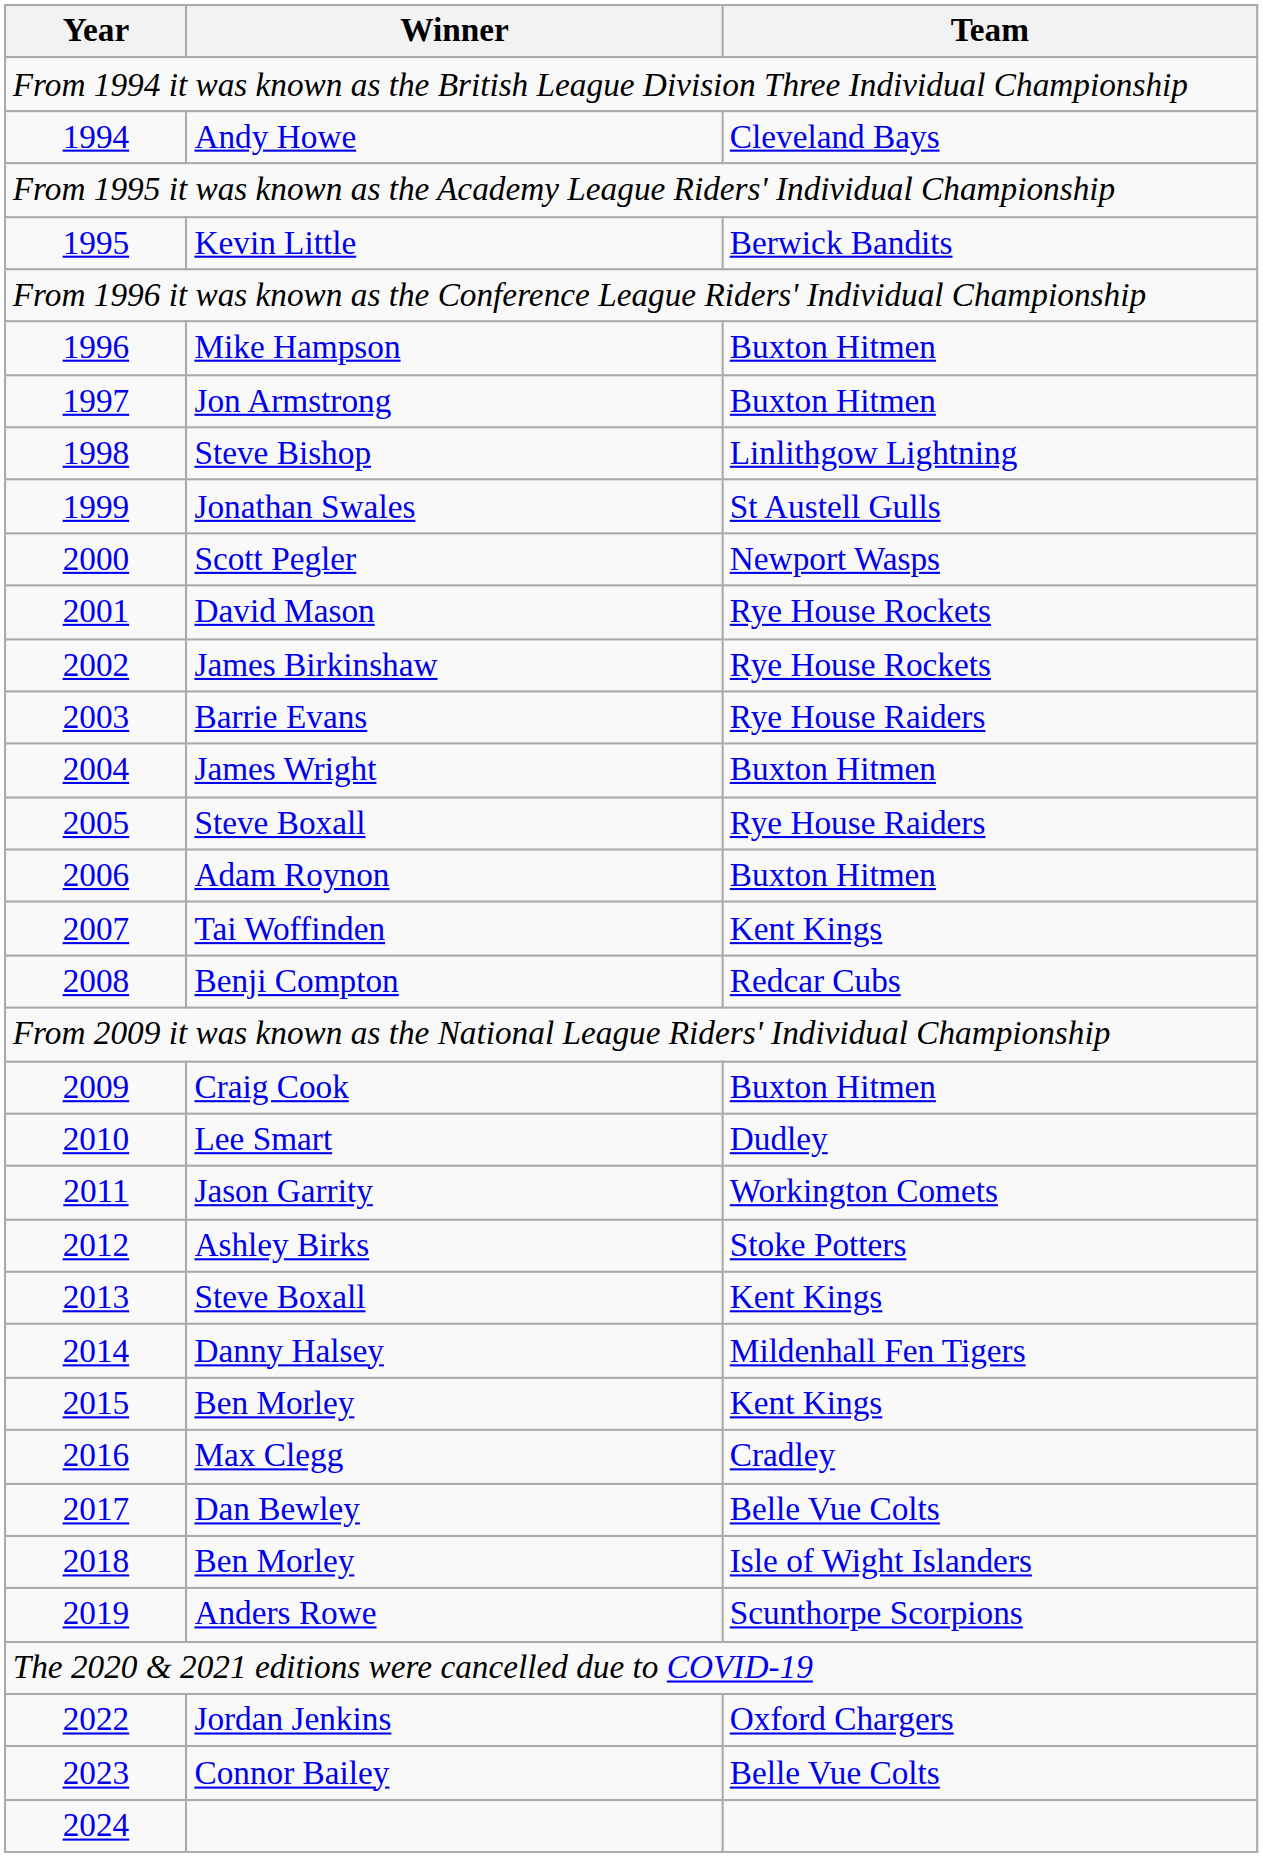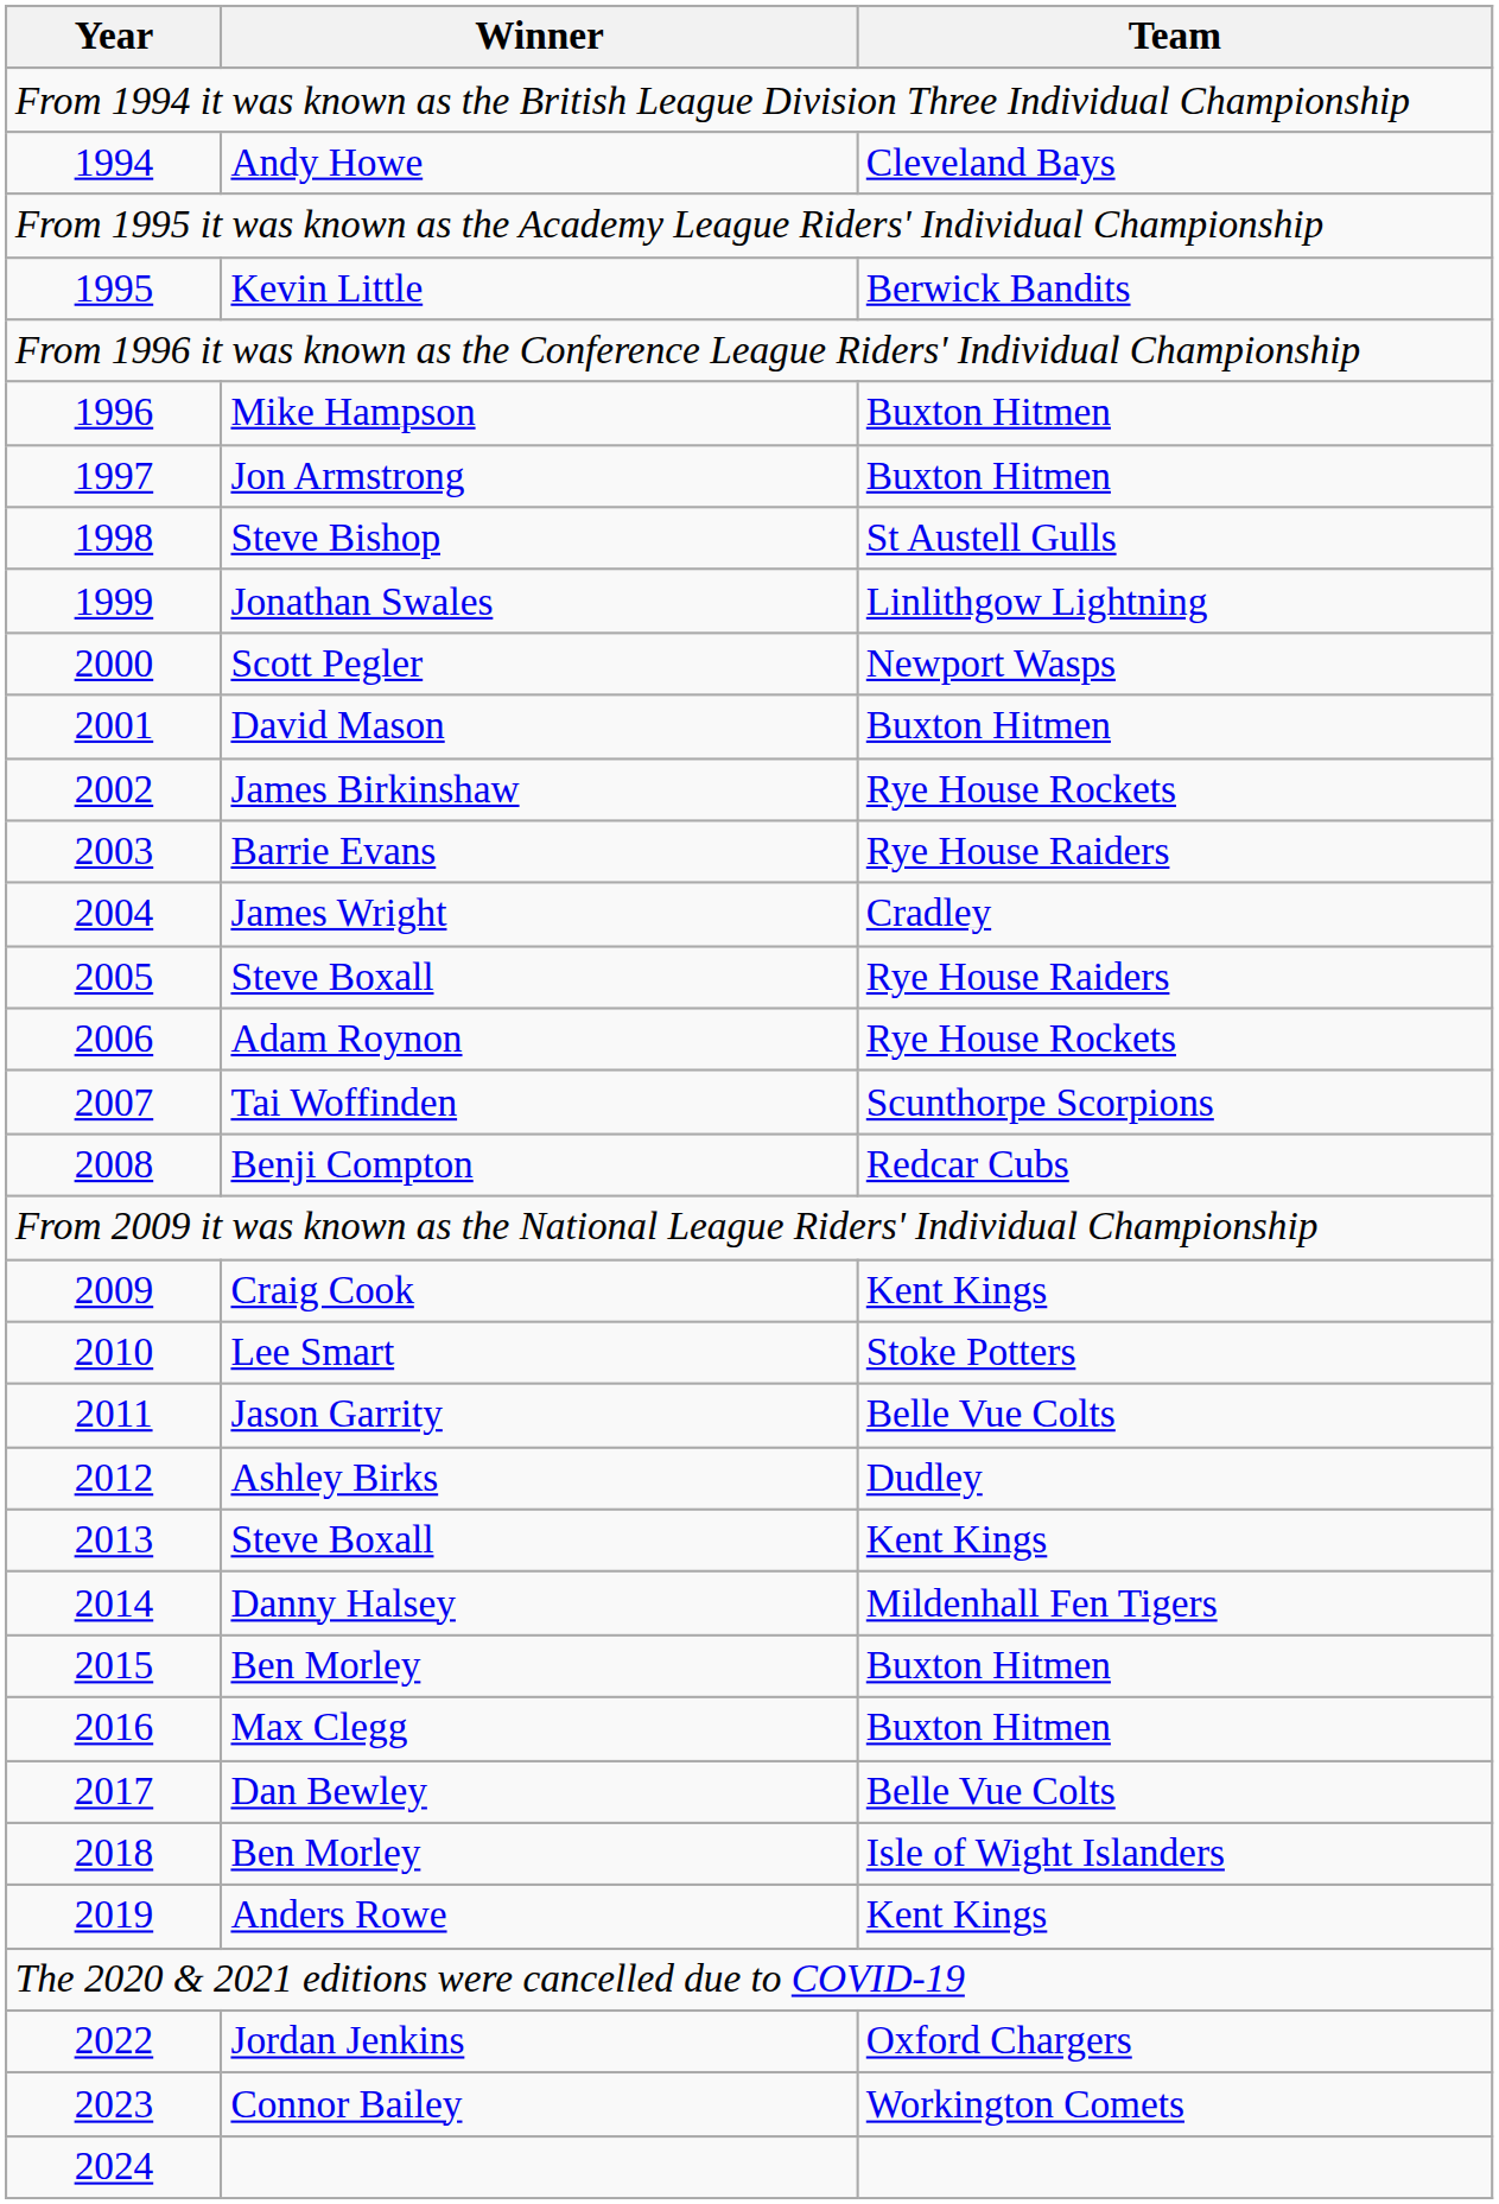 <table class="wikitable">
 <tr>
 <th width=80px >Year</th>
 <th width=250px >Winner</th>
 <th width=250px >Team</th>
 </tr>
 <tr>
 <td colspan=4><em>From 1994 it was known as the British League Division Three Individual Championship</em></td>
 </tr>
 <tr align=left>
 <td align=center><a href='#'>1994</a></td>
 <td><a href='#'>Andy Howe</a></td>
 <td><a href='#'>Cleveland Bays</a></td>
 </tr>
 <tr>
 <td colspan=4><em>From 1995 it was known as the Academy League Riders' Individual Championship</em></td>
 </tr>
 <tr align=left>
 <td align=center><a href='#'>1995</a></td>
 <td><a href='#'>Kevin Little</a></td>
 <td><a href='#'>Berwick Bandits</a></td>
 </tr>
 <tr>
 <td colspan=4><em>From 1996 it was known as the Conference League Riders' Individual Championship</em></td>
 </tr>
 <tr align=left>
 <td align=center><a href='#'>1996</a></td>
 <td><a href='#'>Mike Hampson</a></td>
 <td><a href='#'>Buxton Hitmen</a></td>
 </tr>
 <tr align=left>
 <td align=center><a href='#'>1997</a></td>
 <td><a href='#'>Jon Armstrong</a></td>
 <td><a href='#'>Buxton Hitmen</a></td>
 </tr>
 <tr align=left>
 <td align=center><a href='#'>1998</a></td>
 <td><a href='#'>Steve Bishop</a></td>
-<td><a href='#'>Linlithgow Lightning</a></td>
+<td><a href='#'>St Austell Gulls</a></td>
 </tr>
 <tr align=left>
 <td align=center><a href='#'>1999</a></td>
 <td><a href='#'>Jonathan Swales</a></td>
-<td><a href='#'>St Austell Gulls</a></td>
+<td><a href='#'>Linlithgow Lightning</a></td>
 </tr>
 <tr align=left>
 <td align=center><a href='#'>2000</a></td>
 <td><a href='#'>Scott Pegler</a></td>
 <td><a href='#'>Newport Wasps</a></td>
 </tr>
 <tr align=left>
 <td align=center><a href='#'>2001</a></td>
 <td><a href='#'>David Mason</a></td>
-<td><a href='#'>Rye House Rockets</a></td>
+<td><a href='#'>Buxton Hitmen</a></td>
 </tr>
 <tr align=left>
 <td align=center><a href='#'>2002</a></td>
 <td><a href='#'>James Birkinshaw</a></td>
 <td><a href='#'>Rye House Rockets</a></td>
 </tr>
 <tr align=left>
 <td align=center><a href='#'>2003</a></td>
 <td><a href='#'>Barrie Evans</a></td>
 <td><a href='#'>Rye House Raiders</a></td>
 </tr>
 <tr align=left>
 <td align=center><a href='#'>2004</a></td>
 <td><a href='#'>James Wright</a></td>
-<td><a href='#'>Buxton Hitmen</a></td>
+<td><a href='#'>Cradley</a></td>
 </tr>
 <tr align=left>
 <td align=center><a href='#'>2005</a></td>
 <td><a href='#'>Steve Boxall</a></td>
 <td><a href='#'>Rye House Raiders</a></td>
 </tr>
 <tr align=left>
 <td align=center><a href='#'>2006</a></td>
 <td><a href='#'>Adam Roynon</a></td>
-<td><a href='#'>Buxton Hitmen</a></td>
+<td><a href='#'>Rye House Rockets</a></td>
 </tr>
 <tr align=left>
 <td align=center><a href='#'>2007</a></td>
 <td><a href='#'>Tai Woffinden</a></td>
-<td><a href='#'>Kent Kings</a></td>
+<td><a href='#'>Scunthorpe Scorpions</a></td>
 </tr>
 <tr align=left>
 <td align=center><a href='#'>2008</a></td>
 <td><a href='#'>Benji Compton</a></td>
 <td><a href='#'>Redcar Cubs</a></td>
 </tr>
 <tr>
 <td colspan=4><em>From 2009 it was known as the National League Riders' Individual Championship</em></td>
 </tr>
 <tr align=left>
 <td align=center><a href='#'>2009</a></td>
 <td><a href='#'>Craig Cook</a></td>
-<td><a href='#'>Buxton Hitmen</a></td>
+<td><a href='#'>Kent Kings</a></td>
 </tr>
 <tr align=left>
 <td align=center><a href='#'>2010</a></td>
 <td><a href='#'>Lee Smart</a></td>
-<td><a href='#'>Dudley</a></td>
+<td><a href='#'>Stoke Potters</a></td>
 </tr>
 <tr align=left>
 <td align=center><a href='#'>2011</a></td>
 <td><a href='#'>Jason Garrity</a></td>
-<td><a href='#'>Workington Comets</a></td>
+<td><a href='#'>Belle Vue Colts</a></td>
 </tr>
 <tr align=left>
 <td align=center><a href='#'>2012</a></td>
 <td><a href='#'>Ashley Birks</a></td>
-<td><a href='#'>Stoke Potters</a></td>
+<td><a href='#'>Dudley</a></td>
 </tr>
 <tr align=left>
 <td align=center><a href='#'>2013</a></td>
 <td><a href='#'>Steve Boxall</a></td>
 <td><a href='#'>Kent Kings</a></td>
 </tr>
 <tr align=left>
 <td align=center><a href='#'>2014</a></td>
 <td><a href='#'>Danny Halsey</a></td>
 <td><a href='#'>Mildenhall Fen Tigers</a></td>
 </tr>
 <tr align=left>
 <td align=center><a href='#'>2015</a></td>
 <td><a href='#'>Ben Morley</a></td>
-<td><a href='#'>Kent Kings</a></td>
+<td><a href='#'>Buxton Hitmen</a></td>
 </tr>
 <tr align=left>
 <td align=center><a href='#'>2016</a></td>
 <td><a href='#'>Max Clegg</a></td>
-<td><a href='#'>Cradley</a></td>
+<td><a href='#'>Buxton Hitmen</a></td>
 </tr>
 <tr align=left>
 <td align=center><a href='#'>2017</a></td>
 <td><a href='#'>Dan Bewley</a></td>
 <td><a href='#'>Belle Vue Colts</a></td>
 </tr>
 <tr align=left>
 <td align=center><a href='#'>2018</a></td>
 <td><a href='#'>Ben Morley</a></td>
 <td><a href='#'>Isle of Wight Islanders</a></td>
 </tr>
 <tr align=left>
 <td align=center><a href='#'>2019</a></td>
 <td><a href='#'>Anders Rowe</a></td>
-<td><a href='#'>Scunthorpe Scorpions</a></td>
+<td><a href='#'>Kent Kings</a></td>
 </tr>
 <tr align=left>
 <td colspan=4><em>The 2020 & 2021 editions were cancelled due to <a href='#'>COVID-19</a></em></td>
 </tr>
 <tr align=left>
 <td align=center><a href='#'>2022</a></td>
 <td><a href='#'>Jordan Jenkins</a></td>
 <td><a href='#'>Oxford Chargers</a></td>
 </tr>
 <tr align=left>
 <td align=center><a href='#'>2023</a></td>
 <td><a href='#'>Connor Bailey</a></td>
-<td><a href='#'>Belle Vue Colts</a></td>
+<td><a href='#'>Workington Comets</a></td>
 </tr>
 <tr align=left>
 <td align=center><a href='#'>2024</a></td>
 <td></td>
 <td></td>
 </tr>
 </table>
